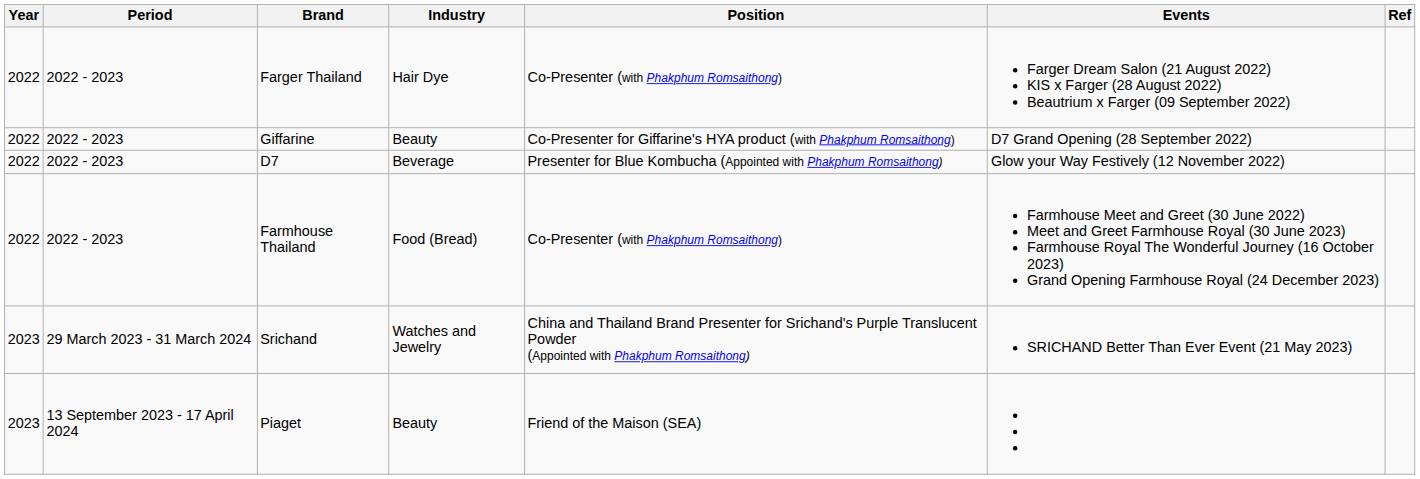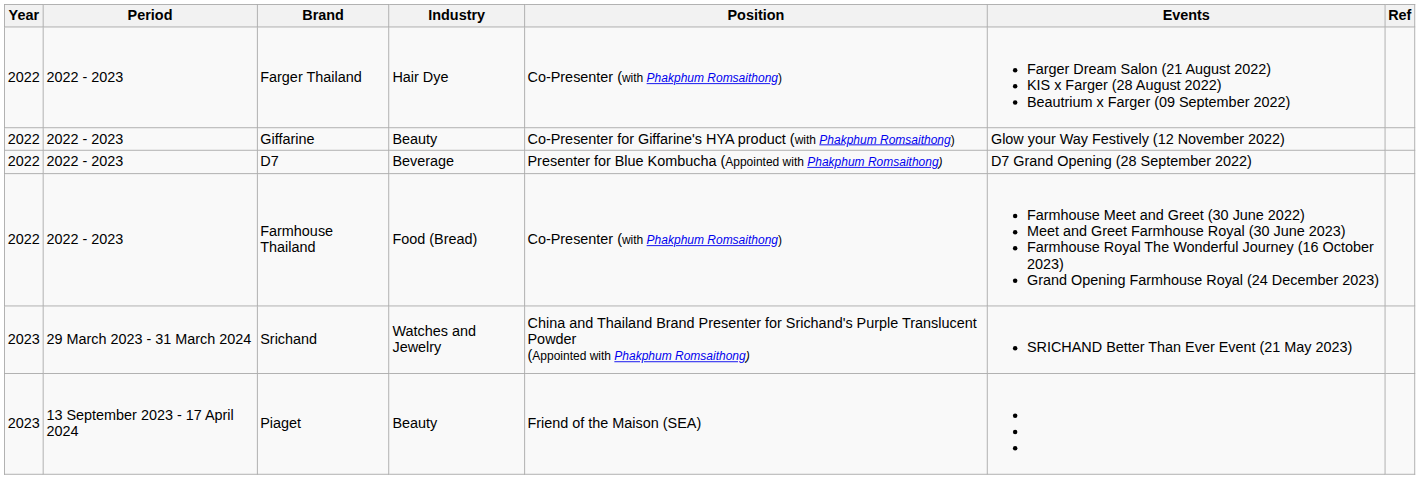 <table class="wikitable sortable">
 <tr>
 <th>Year</th>
 <th>Period</th>
 <th>Brand</th>
 <th>Industry</th>
 <th>Position</th>
 <th>Events</th>
 <th>Ref</th>
 </tr>
 <tr>
 <td>2022</td>
 <td>2022 - 2023</td>
 <td>Farger Thailand</td>
 <td>Hair Dye</td>
 <td>Co-Presenter (<small>with <em><a href='#'>Phakphum Romsaithong</a></em>)</small></td>
 <td><br><ul><li>Farger Dream Salon (21 August 2022)</li><li>KIS x Farger (28 August 2022)</li><li>Beautrium x Farger (09 September 2022)</li></ul></td>
 <td></td>
 </tr>
 <tr>
 <td>2022</td>
 <td>2022 - 2023</td>
 <td>Giffarine</td>
 <td>Beauty</td>
 <td>Co-Presenter for Giffarine's HYA product (<small>with <em><a href='#'>Phakphum Romsaithong</a></em>)</small></td>
-<td>D7 Grand Opening (28 September 2022)</td>
+<td>Glow your Way Festively (12 November 2022)</td>
 <td></td>
 </tr>
 <tr>
 <td>2022</td>
 <td>2022 - 2023</td>
 <td>D7</td>
 <td>Beverage</td>
 <td>Presenter for Blue Kombucha (<small>Appointed with <em><a href='#'>Phakphum Romsaithong</a>)</em></small></td>
-<td>Glow your Way Festively (12 November 2022)</td>
+<td>D7 Grand Opening (28 September 2022)</td>
 <td></td>
 </tr>
 <tr>
 <td>2022</td>
 <td>2022 - 2023</td>
 <td>Farmhouse Thailand</td>
 <td>Food (Bread)</td>
 <td>Co-Presenter (<small>with <em><a href='#'>Phakphum Romsaithong</a></em>)</small></td>
 <td><br><ul><li>Farmhouse Meet and Greet (30 June 2022)</li><li>Meet and Greet Farmhouse Royal (30 June 2023)</li><li>Farmhouse Royal The Wonderful Journey (16 October 2023)</li><li>Grand Opening Farmhouse Royal (24 December 2023)</li></ul></td>
 <td></td>
 </tr>
 <tr>
 <td>2023</td>
 <td>29 March 2023 - 31 March 2024</td>
 <td>Srichand</td>
 <td>Watches and Jewelry</td>
 <td>China and Thailand Brand Presenter for Srichand's Purple Translucent Powder<br>(<small>Appointed with <em><a href='#'>Phakphum Romsaithong</a>)</em></small></td>
 <td><br><ul><li>SRICHAND Better Than Ever Event (21 May 2023)</li></ul></td>
 <td></td>
 </tr>
 <tr>
 <td>2023</td>
 <td>13 September 2023 - 17 April 2024</td>
 <td>Piaget</td>
 <td>Beauty</td>
 <td>Friend of the Maison (SEA)</td>
 <td><br><ul><li></li><li></li><li></li></ul></td>
 <td></td>
 </tr>
 </table>
